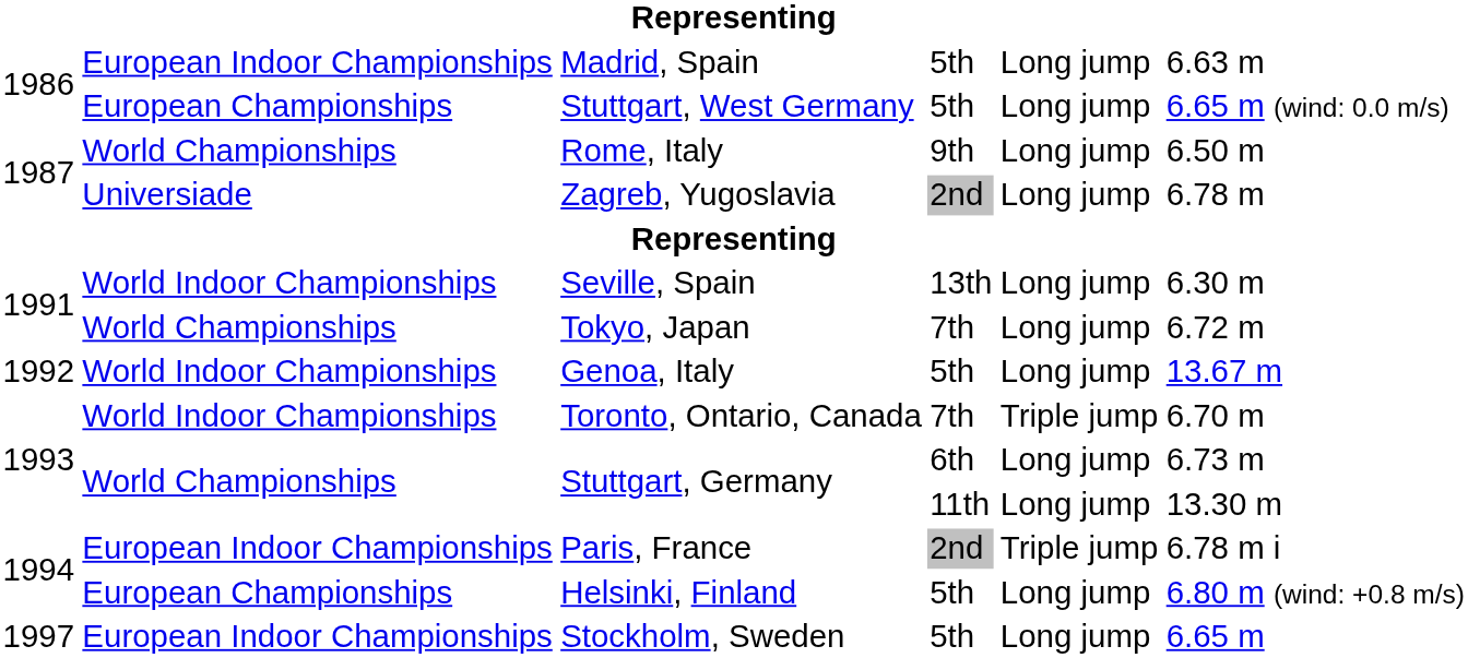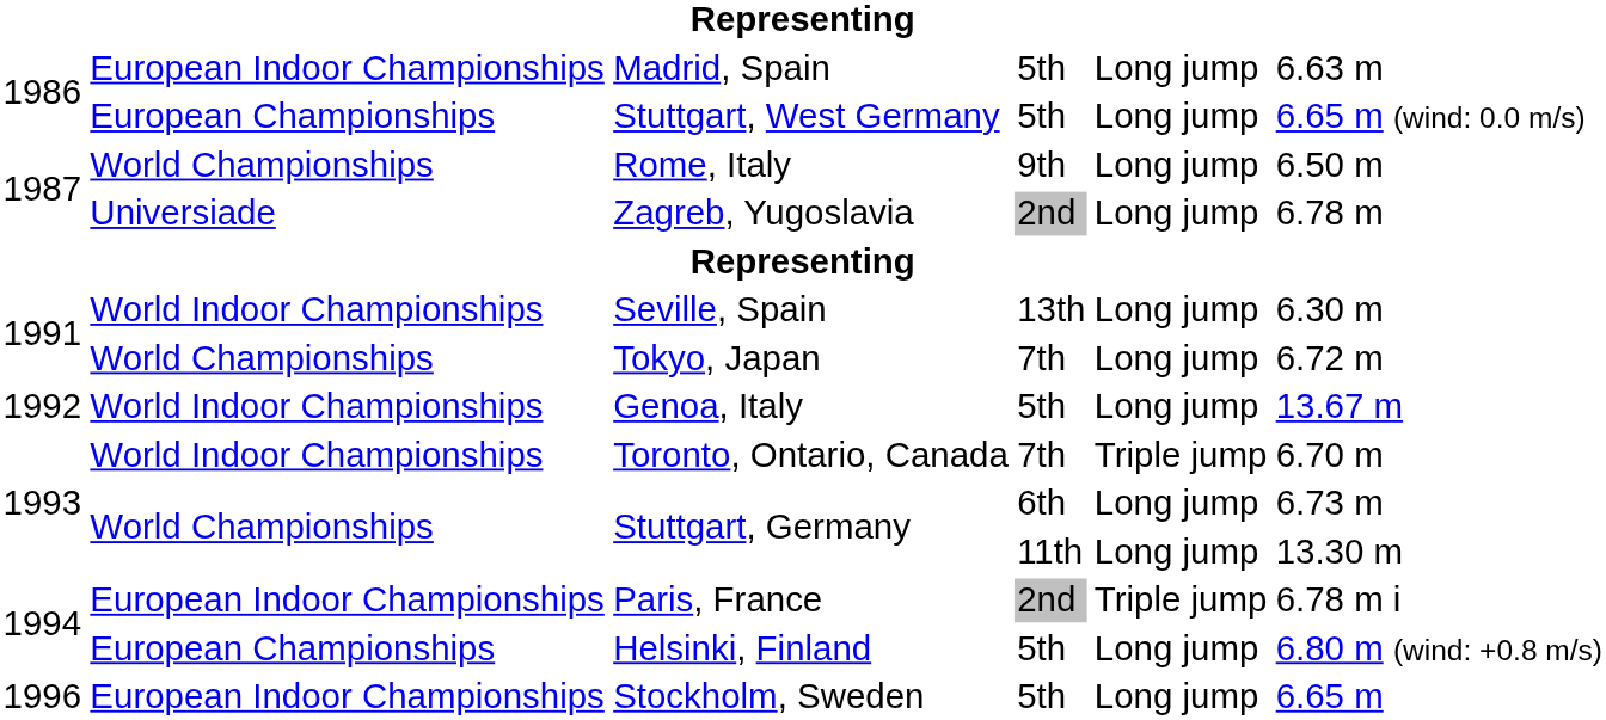 <table>
 <tr>
 <th colspan="6">Representing </th>
 </tr>
 <tr>
 <td rowspan=2>1986</td>
 <td><a href='#'>European Indoor Championships</a></td>
 <td><a href='#'>Madrid</a>, Spain</td>
 <td>5th</td>
 <td>Long jump</td>
 <td>6.63 m </td>
 </tr>
 <tr>
 <td><a href='#'>European Championships</a></td>
 <td><a href='#'>Stuttgart</a>, <a href='#'>West Germany</a></td>
 <td>5th</td>
 <td>Long jump</td>
 <td><a href='#'>6.65 m</a> <small>(wind: 0.0 m/s)</small></td>
 </tr>
 <tr>
 <td rowspan=2>1987</td>
 <td><a href='#'>World Championships</a></td>
 <td><a href='#'>Rome</a>, Italy</td>
 <td>9th</td>
 <td>Long jump</td>
 <td>6.50 m </td>
 </tr>
 <tr>
 <td><a href='#'>Universiade</a></td>
 <td><a href='#'>Zagreb</a>, Yugoslavia</td>
 <td bgcolor="silver">2nd</td>
 <td>Long jump</td>
 <td>6.78 m  </td>
 </tr>
 <tr>
 <th colspan="6">Representing </th>
 </tr>
 <tr>
 <td rowspan=2>1991</td>
 <td><a href='#'>World Indoor Championships</a></td>
 <td><a href='#'>Seville</a>, Spain</td>
 <td>13th</td>
 <td>Long jump</td>
 <td>6.30 m  </td>
 </tr>
 <tr>
 <td><a href='#'>World Championships</a></td>
 <td><a href='#'>Tokyo</a>, Japan</td>
 <td>7th</td>
 <td>Long jump</td>
 <td>6.72 m </td>
 </tr>
 <tr>
 <td>1992</td>
 <td><a href='#'>World Indoor Championships</a></td>
 <td><a href='#'>Genoa</a>, Italy</td>
 <td>5th</td>
 <td>Long jump</td>
 <td><a href='#'>13.67 m</a></td>
 </tr>
 <tr>
 <td rowspan=3>1993</td>
 <td><a href='#'>World Indoor Championships</a></td>
 <td><a href='#'>Toronto</a>, Ontario, Canada</td>
 <td>7th</td>
 <td>Triple jump</td>
 <td>6.70 m  </td>
 </tr>
 <tr>
 <td rowspan=2><a href='#'>World Championships</a></td>
 <td rowspan=2><a href='#'>Stuttgart</a>, Germany</td>
 <td>6th</td>
 <td>Long jump</td>
 <td>6.73 m </td>
 </tr>
 <tr>
 <td>11th</td>
 <td>Long jump</td>
 <td>13.30 m  </td>
 </tr>
 <tr>
 <td rowspan=2>1994</td>
 <td><a href='#'>European Indoor Championships</a></td>
 <td><a href='#'>Paris</a>, France</td>
 <td bgcolor="silver">2nd</td>
 <td>Triple jump</td>
 <td>6.78 m i</td>
 </tr>
 <tr>
 <td><a href='#'>European Championships</a></td>
 <td><a href='#'>Helsinki</a>, <a href='#'>Finland</a></td>
 <td>5th</td>
 <td>Long jump</td>
 <td><a href='#'>6.80 m</a> <small>(wind: +0.8 m/s)</small></td>
 </tr>
 <tr>
-<td>1997</td>
+<td>1996</td>
 <td><a href='#'>European Indoor Championships</a></td>
 <td><a href='#'>Stockholm</a>, Sweden</td>
 <td>5th</td>
 <td>Long jump</td>
 <td><a href='#'>6.65 m</a>  </td>
 </tr>
 </table>
